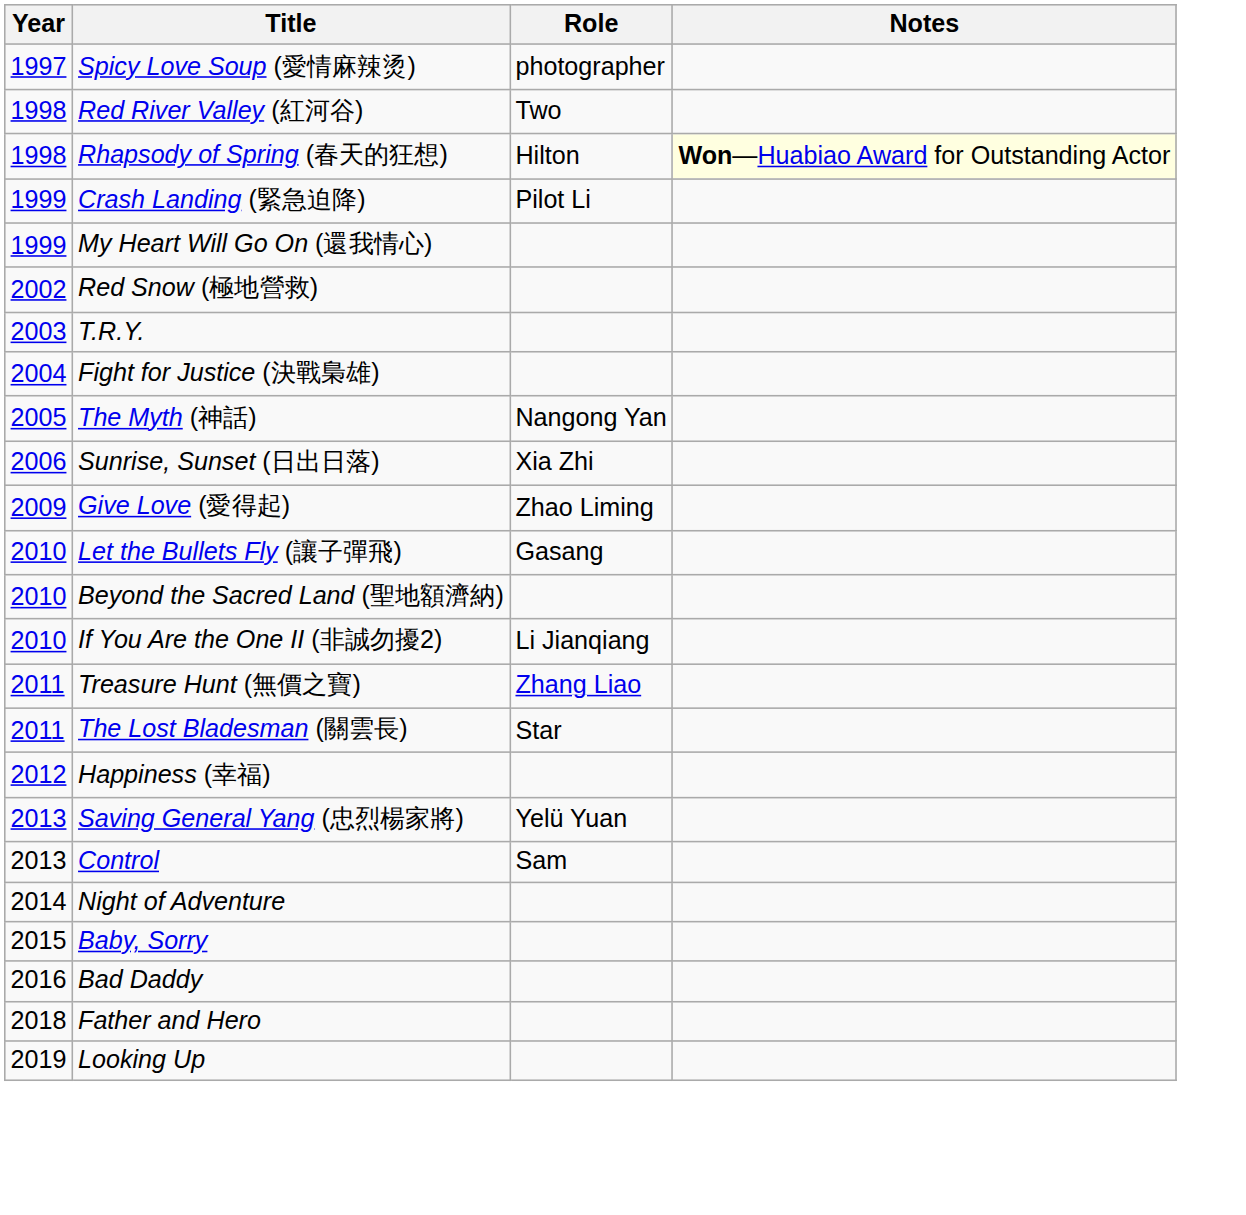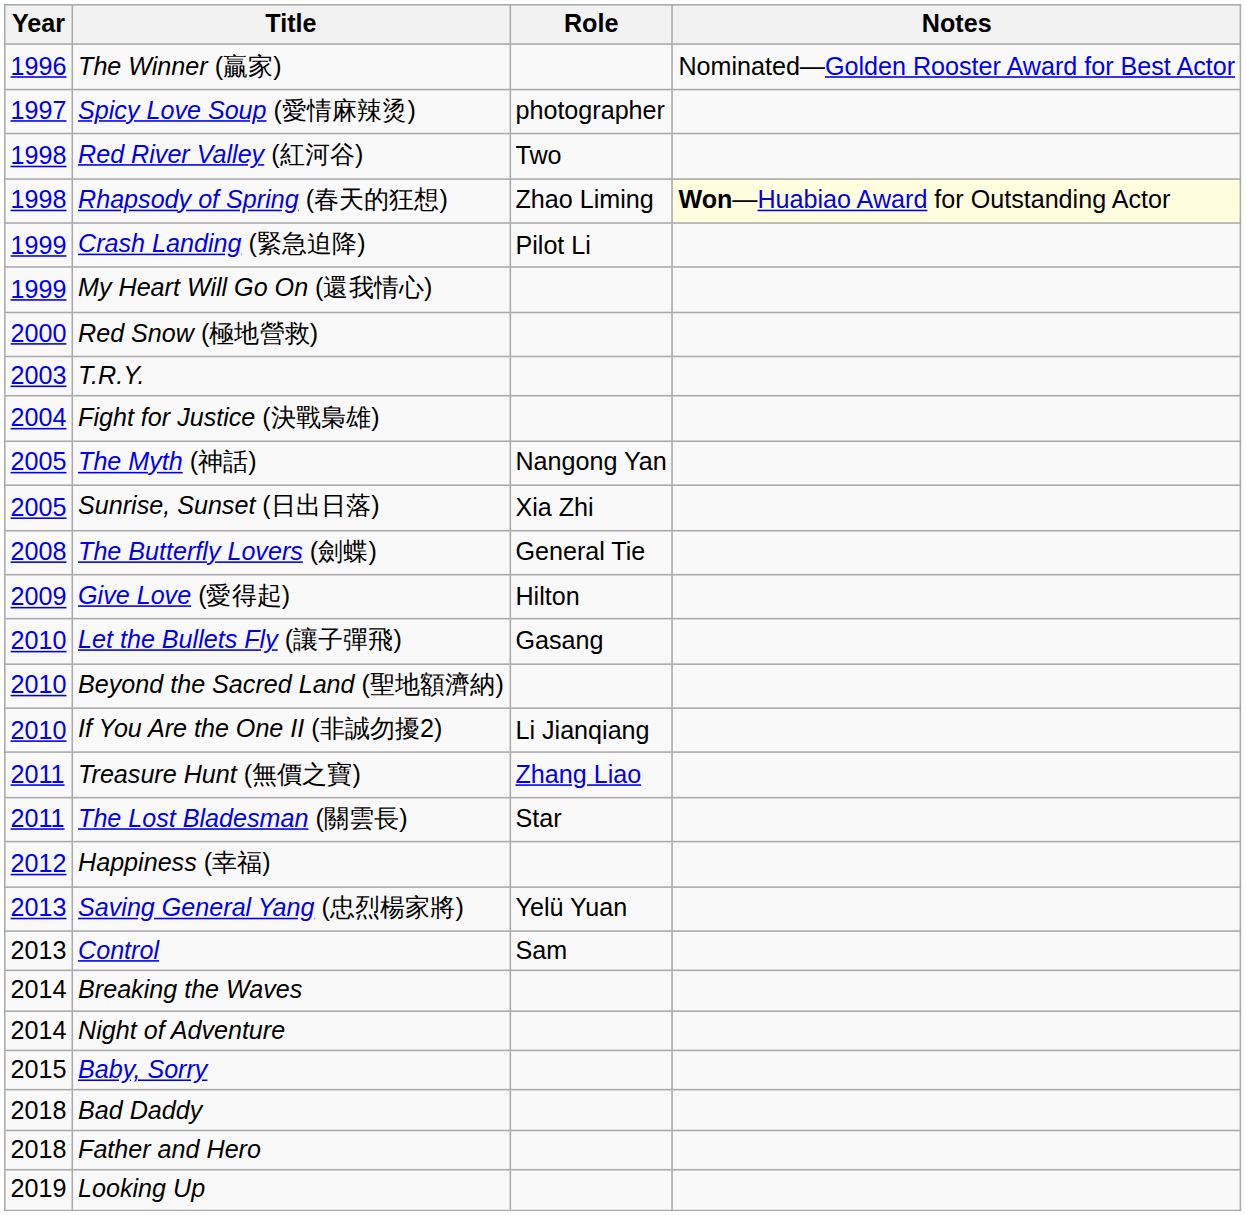 <table class="wikitable sortable">
 <tr>
 <th>Year</th>
 <th>Title</th>
 <th>Role</th>
 <th>Notes</th>
+</tr>
+<tr>
+<td><a href='#'>1996</a></td>
+<td><em>The Winner</em> (贏家)</td>
+<td></td>
+<td>Nominated—<a href='#'>Golden Rooster Award for Best Actor</a></td>
 </tr>
 <tr>
 <td><a href='#'>1997</a></td>
 <td><em><a href='#'>Spicy Love Soup</a></em> (愛情麻辣烫)</td>
 <td>photographer</td>
 <td></td>
 </tr>
 <tr>
 <td><a href='#'>1998</a></td>
 <td><em><a href='#'>Red River Valley</a></em> (紅河谷)</td>
 <td>Two</td>
 <td></td>
 </tr>
 <tr>
 <td><a href='#'>1998</a></td>
 <td><em><a href='#'>Rhapsody of Spring</a></em> (春天的狂想)</td>
-<td>Hilton</td>
+<td>Zhao Liming</td>
 <td style="background: lightyellow;"><strong>Won</strong>—<a href='#'>Huabiao Award</a> for Outstanding Actor</td>
 </tr>
 <tr>
 <td><a href='#'>1999</a></td>
 <td><em><a href='#'>Crash Landing</a></em> (緊急迫降)</td>
 <td>Pilot Li</td>
 <td></td>
 </tr>
 <tr>
 <td><a href='#'>1999</a></td>
 <td><em>My Heart Will Go On</em> (還我情心)</td>
 <td></td>
 <td></td>
 </tr>
 <tr>
-<td><a href='#'>2002</a></td>
+<td><a href='#'>2000</a></td>
 <td><em>Red Snow</em> (極地營救)</td>
 <td></td>
 <td></td>
 </tr>
 <tr>
 <td><a href='#'>2003</a></td>
 <td><em>T.R.Y.</em></td>
 <td></td>
 <td></td>
 </tr>
 <tr>
 <td><a href='#'>2004</a></td>
 <td><em>Fight for Justice</em> (決戰梟雄)</td>
 <td></td>
 <td></td>
 </tr>
 <tr>
 <td><a href='#'>2005</a></td>
 <td><em><a href='#'>The Myth</a></em> (神話)</td>
 <td>Nangong Yan</td>
 <td></td>
 </tr>
 <tr>
-<td><a href='#'>2006</a></td>
+<td><a href='#'>2005</a></td>
 <td><em>Sunrise, Sunset</em> (日出日落)</td>
 <td>Xia Zhi</td>
 <td></td>
 </tr>
 <tr>
+<td><a href='#'>2008</a></td>
+<td><em><a href='#'>The Butterfly Lovers</a></em> (劍蝶)</td>
+<td>General Tie</td>
+<td></td>
+</tr>
+<tr>
 <td><a href='#'>2009</a></td>
 <td><em><a href='#'>Give Love</a></em> (愛得起)</td>
-<td>Zhao Liming</td>
+<td>Hilton</td>
 <td></td>
 </tr>
 <tr>
 <td><a href='#'>2010</a></td>
 <td><em><a href='#'>Let the Bullets Fly</a></em> (讓子彈飛)</td>
 <td>Gasang</td>
 <td></td>
 </tr>
 <tr>
 <td><a href='#'>2010</a></td>
 <td><em>Beyond the Sacred Land</em> (聖地額濟納)</td>
 <td></td>
 <td></td>
 </tr>
 <tr>
 <td><a href='#'>2010</a></td>
 <td><em>If You Are the One II</em> (非誠勿擾2)</td>
 <td>Li Jianqiang</td>
 <td></td>
 </tr>
 <tr>
 <td><a href='#'>2011</a></td>
 <td><em>Treasure Hunt</em> (無價之寶)</td>
 <td><a href='#'>Zhang Liao</a></td>
 <td></td>
 </tr>
 <tr>
 <td><a href='#'>2011</a></td>
 <td><em><a href='#'>The Lost Bladesman</a></em> (關雲長)</td>
 <td>Star</td>
 <td></td>
 </tr>
 <tr>
 <td><a href='#'>2012</a></td>
 <td><em>Happiness</em> (幸福)</td>
 <td></td>
 <td></td>
 </tr>
 <tr>
 <td><a href='#'>2013</a></td>
 <td><em><a href='#'>Saving General Yang</a></em> (忠烈楊家將)</td>
 <td>Yelü Yuan</td>
 <td></td>
 </tr>
 <tr>
 <td>2013</td>
 <td><em><a href='#'>Control</a></em></td>
 <td>Sam</td>
 <td></td>
 </tr>
 <tr>
 <td>2014</td>
+<td><em>Breaking the Waves</em></td>
+<td></td>
+<td></td>
+</tr>
+<tr>
+<td>2014</td>
 <td><em>Night of Adventure</em></td>
 <td></td>
 <td></td>
 </tr>
 <tr>
 <td>2015</td>
 <td><em><a href='#'>Baby, Sorry</a></em></td>
 <td></td>
 <td></td>
 </tr>
 <tr>
-<td>2016</td>
+<td>2018</td>
 <td><em>Bad Daddy</em></td>
 <td></td>
 <td></td>
 </tr>
 <tr>
 <td>2018</td>
 <td><em>Father and Hero</em></td>
 <td></td>
 <td></td>
 </tr>
 <tr>
 <td>2019</td>
 <td><em>Looking Up</em></td>
 <td></td>
 <td></td>
 </tr>
 </table>
